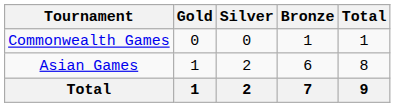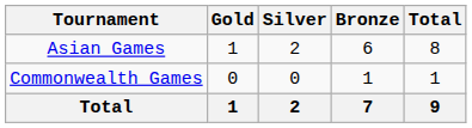 <table class="wikitable sortable" style="text-align:center;">
 <tr>
 <th>Tournament</th>
 <th>Gold</th>
 <th>Silver</th>
 <th>Bronze</th>
 <th>Total</th>
 </tr>
 <tr>
+<td><a href='#'>Asian Games</a></td>
+<td>1</td>
+<td>2</td>
+<td>6</td>
+<td>8</td>
+</tr>
+<tr>
 <td><a href='#'>Commonwealth Games</a></td>
 <td>0</td>
 <td>0</td>
 <td>1</td>
 <td>1</td>
-</tr>
-<tr>
-<td><a href='#'>Asian Games</a></td>
-<td>1</td>
-<td>2</td>
-<td>6</td>
-<td>8</td>
 </tr>
 <tr>
 <th>Total</th>
 <th>1</th>
 <th>2</th>
 <th>7</th>
 <th>9</th>
 </tr>
 </table>
